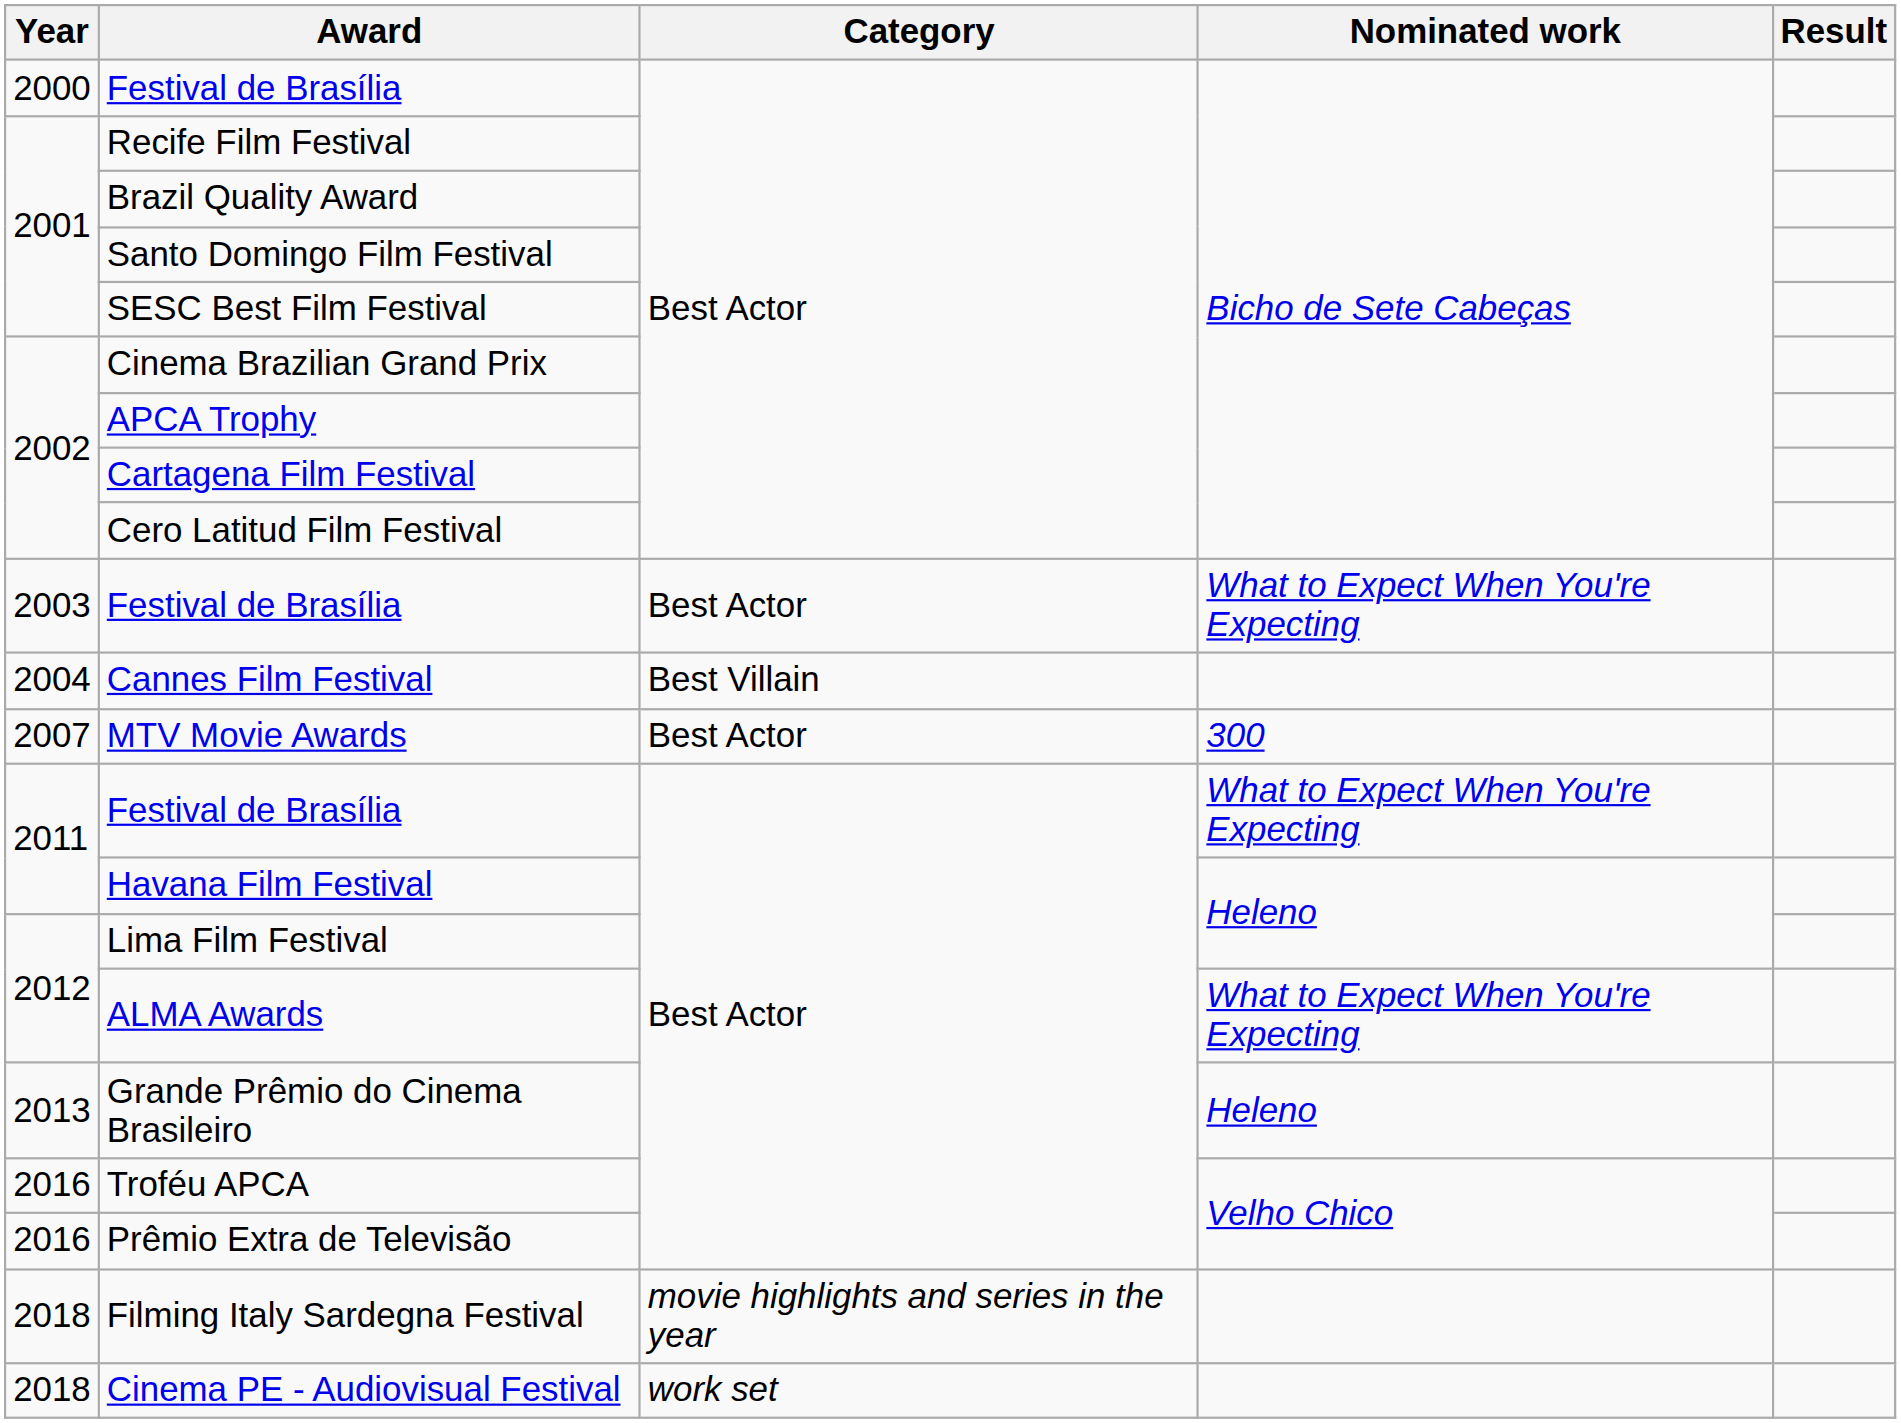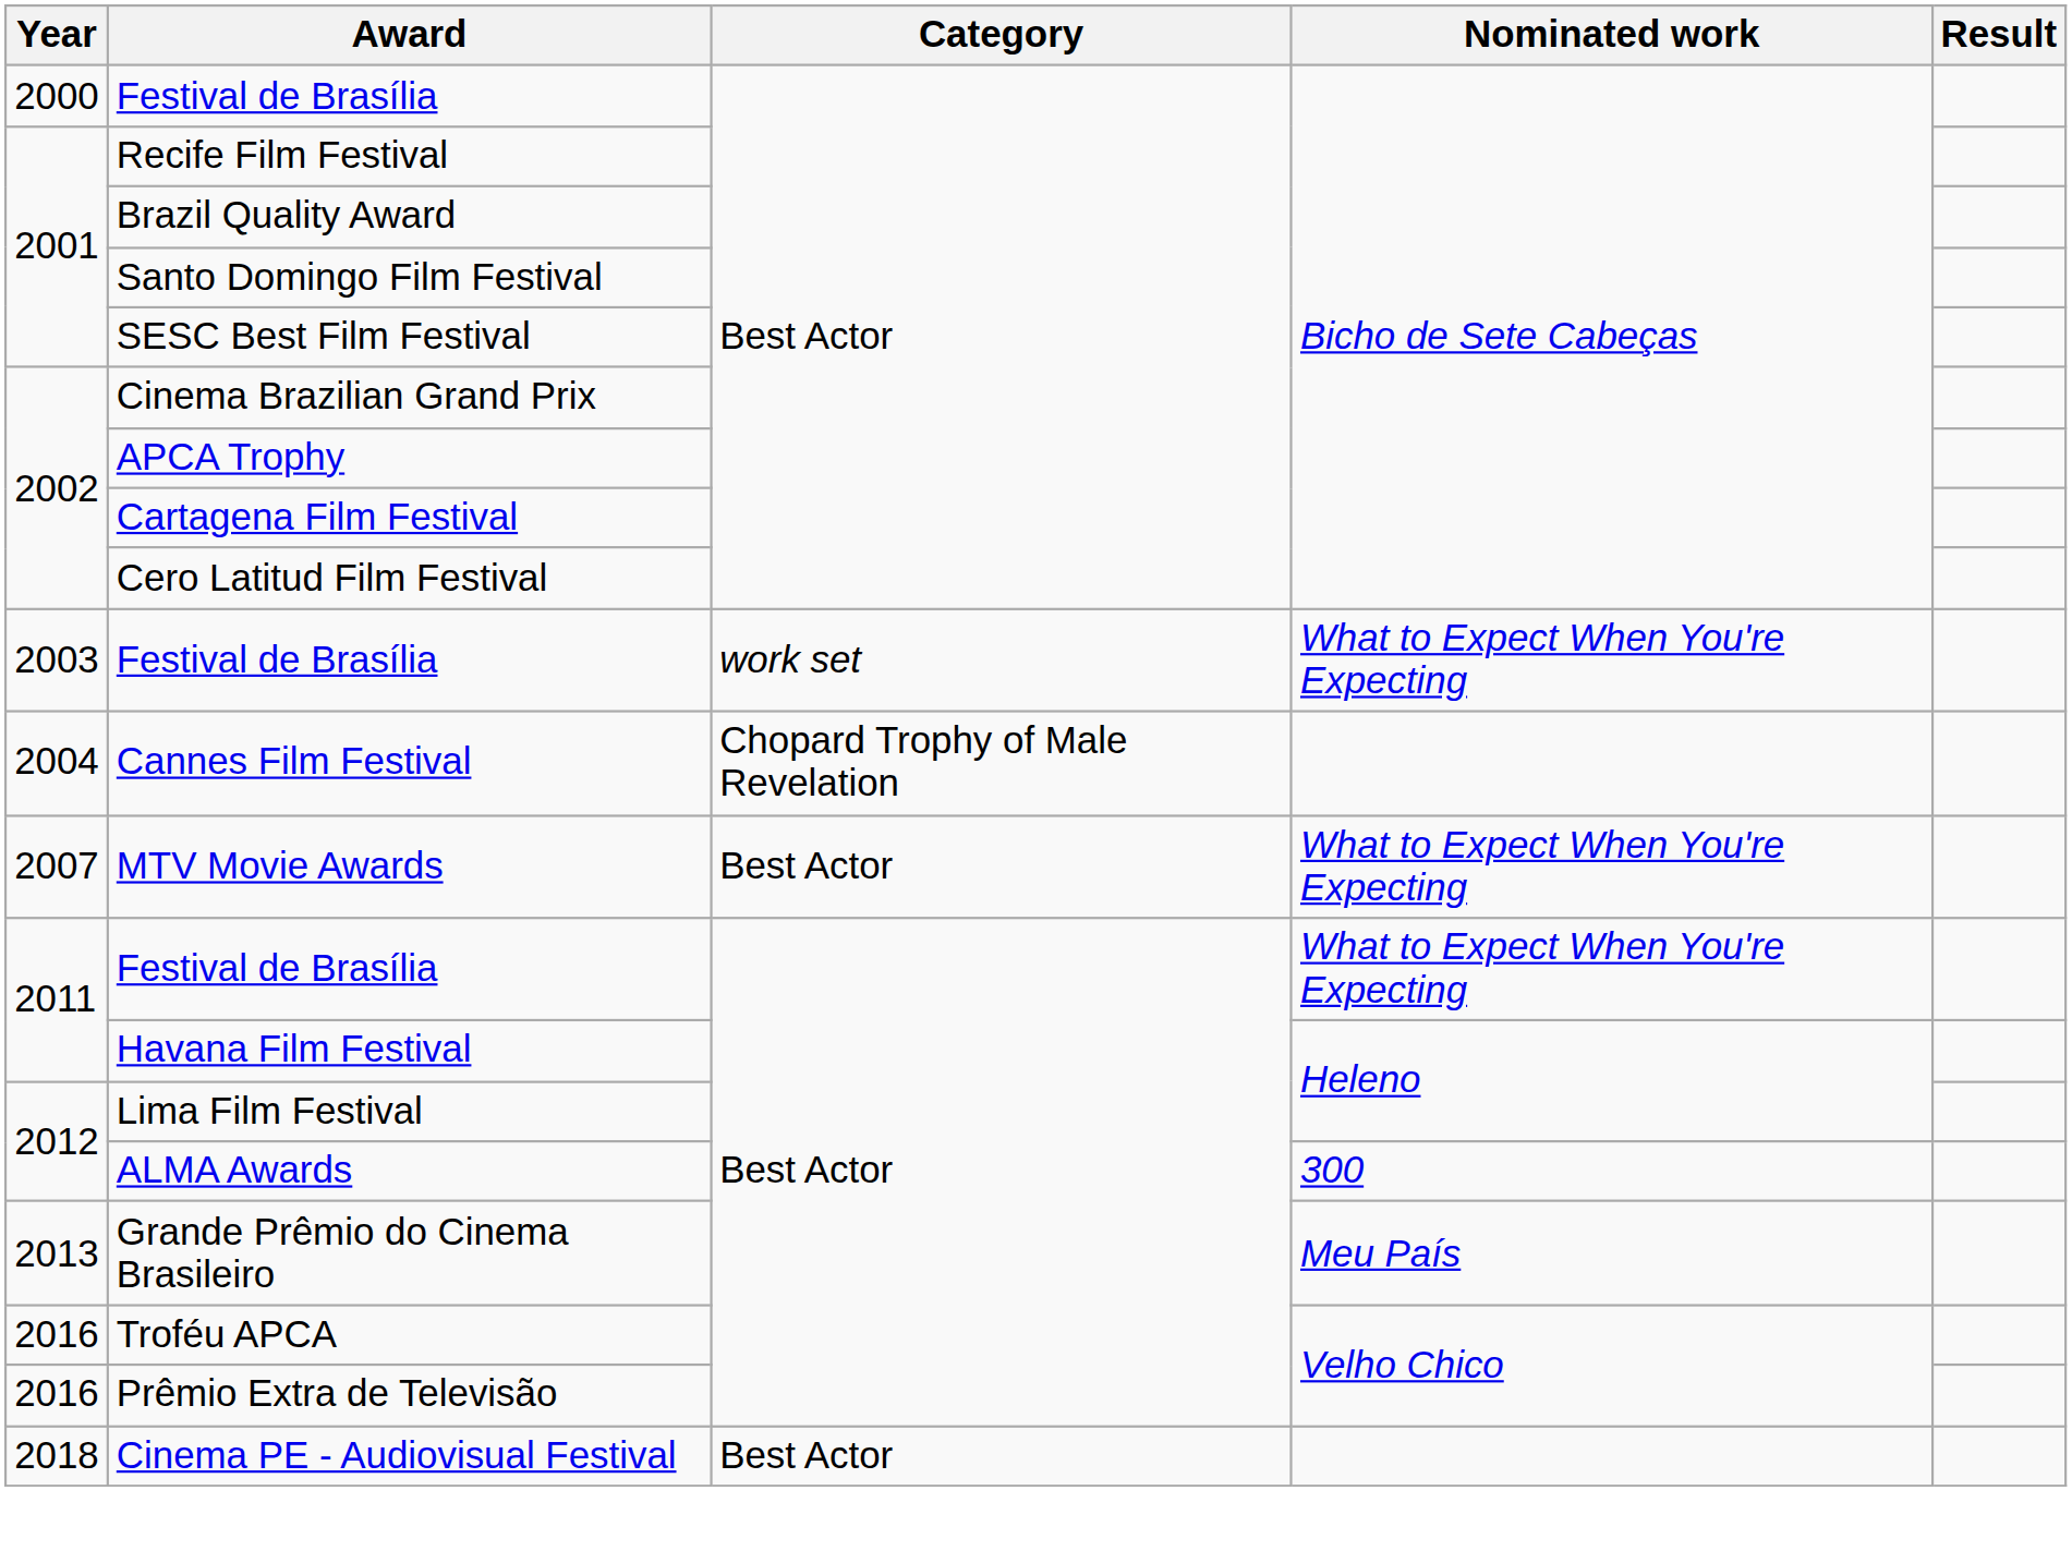 <table class="wikitable sortable">
 <tr>
 <th>Year</th>
 <th>Award</th>
 <th>Category</th>
 <th>Nominated work</th>
 <th>Result</th>
 </tr>
 <tr>
 <td>2000</td>
 <td><a href='#'>Festival de Brasília</a></td>
 <td rowspan="9">Best Actor</td>
 <td rowspan="9"><em><a href='#'>Bicho de Sete Cabeças</a></em></td>
 <td></td>
 </tr>
 <tr>
 <td rowspan="4">2001</td>
 <td>Recife Film Festival</td>
 <td></td>
 </tr>
 <tr>
 <td>Brazil Quality Award</td>
 <td></td>
 </tr>
 <tr>
 <td>Santo Domingo Film Festival</td>
 <td></td>
 </tr>
 <tr>
 <td>SESC Best Film Festival</td>
 <td></td>
 </tr>
 <tr>
 <td rowspan="4">2002</td>
 <td>Cinema Brazilian Grand Prix</td>
 <td></td>
 </tr>
 <tr>
 <td><a href='#'>APCA Trophy</a></td>
 <td></td>
 </tr>
 <tr>
 <td><a href='#'>Cartagena Film Festival</a></td>
 <td></td>
 </tr>
 <tr>
 <td>Cero Latitud Film Festival</td>
 <td></td>
 </tr>
 <tr>
 <td>2003</td>
 <td><a href='#'>Festival de Brasília</a></td>
-<td>Best Actor</td>
+<td><em>work set</em></td>
 <td><em><a href='#'>What to Expect When You're Expecting</a></em></td>
 <td></td>
 </tr>
 <tr>
 <td>2004</td>
 <td><a href='#'>Cannes Film Festival</a></td>
-<td>Best Villain</td>
+<td>Chopard Trophy of Male Revelation</td>
 <td></td>
 <td></td>
 </tr>
 <tr>
 <td>2007</td>
 <td><a href='#'>MTV Movie Awards</a></td>
 <td>Best Actor</td>
-<td><em><a href='#'>300</a></em></td>
+<td><em><a href='#'>What to Expect When You're Expecting</a></em></td>
 <td></td>
 </tr>
 <tr>
 <td rowspan="2">2011</td>
 <td><a href='#'>Festival de Brasília</a></td>
 <td rowspan="7">Best Actor</td>
 <td><em><a href='#'>What to Expect When You're Expecting</a></em></td>
 <td></td>
 </tr>
 <tr>
 <td><a href='#'>Havana Film Festival</a></td>
 <td rowspan="2"><em><a href='#'>Heleno</a></em></td>
 <td></td>
 </tr>
 <tr>
 <td rowspan="2">2012</td>
 <td>Lima Film Festival</td>
 <td></td>
 </tr>
 <tr>
 <td><a href='#'>ALMA Awards</a></td>
-<td><em><a href='#'>What to Expect When You're Expecting</a></em></td>
+<td><em><a href='#'>300</a></em></td>
 <td></td>
 </tr>
 <tr>
 <td>2013</td>
 <td>Grande Prêmio do Cinema Brasileiro</td>
-<td><em><a href='#'>Heleno</a></em></td>
+<td><em><a href='#'>Meu País</a></em></td>
 <td></td>
 </tr>
 <tr>
 <td>2016</td>
 <td>Troféu APCA</td>
 <td rowspan="2"><em><a href='#'>Velho Chico</a></em></td>
 <td></td>
 </tr>
 <tr>
 <td>2016</td>
 <td>Prêmio Extra de Televisão</td>
 <td></td>
 </tr>
 <tr>
 <td>2018</td>
-<td>Filming Italy Sardegna Festival</td>
-<td><em>movie highlights and series in the year</em></td>
-<td></td>
-<td></td>
-</tr>
-<tr>
-<td>2018</td>
 <td><a href='#'>Cinema PE - Audiovisual Festival</a></td>
-<td><em>work set</em></td>
+<td>Best Actor</td>
 <td></td>
 <td></td>
 </tr>
 </table>
